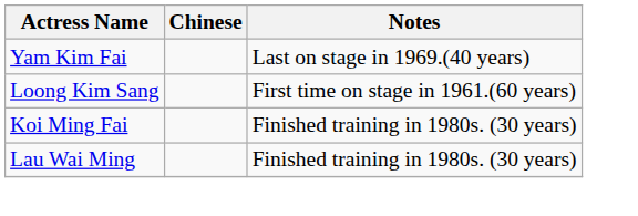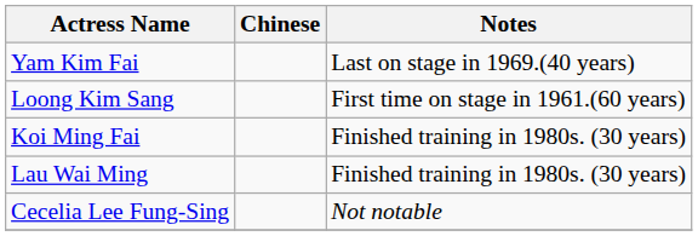 <table class="wikitable">
 <tr>
 <th>Actress Name</th>
 <th>Chinese</th>
 <th>Notes</th>
 </tr>
 <tr>
 <td><a href='#'>Yam Kim Fai</a></td>
 <td></td>
 <td>Last on stage in 1969.(40 years)</td>
 </tr>
 <tr>
 <td><a href='#'>Loong Kim Sang</a></td>
 <td></td>
 <td>First time on stage in 1961.(60 years)</td>
 </tr>
 <tr>
 <td><a href='#'>Koi Ming Fai</a></td>
 <td></td>
 <td>Finished training in 1980s. (30 years)</td>
 </tr>
 <tr>
 <td><a href='#'>Lau Wai Ming</a></td>
 <td></td>
 <td>Finished training in 1980s. (30 years)</td>
 </tr>
 <tr>
+<td><a href='#'>Cecelia Lee Fung-Sing</a></td>
+<td></td>
+<td><em> Not notable</em></td>
+</tr>
+<tr>
 </tr>
 </table>
